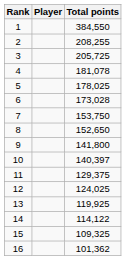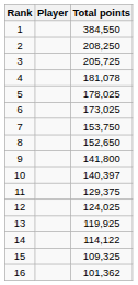 <table class="wikitable" style="font-size: 85%">
 <tr>
 <th>Rank</th>
 <th>Player</th>
 <th>Total points</th>
 </tr>
 <tr>
 <td align="center">1</td>
 <td></td>
 <td align="center">384,550</td>
 </tr>
 <tr>
 <td align="center">2</td>
 <td></td>
-<td align="center">208,255</td>
+<td align="center">208,250</td>
 </tr>
 <tr>
 <td align="center">3</td>
 <td></td>
 <td align="center">205,725</td>
 </tr>
 <tr>
 <td align="center">4</td>
 <td></td>
 <td align="center">181,078</td>
 </tr>
 <tr>
 <td align="center">5</td>
 <td></td>
 <td align="center">178,025</td>
 </tr>
 <tr>
 <td align="center">6</td>
 <td></td>
-<td align="center">173,028</td>
+<td align="center">173,025</td>
 </tr>
 <tr>
 <td align="center">7</td>
 <td></td>
 <td align="center">153,750</td>
 </tr>
 <tr>
 <td align="center">8</td>
 <td></td>
 <td align="center">152,650</td>
 </tr>
 <tr>
 <td align="center">9</td>
 <td></td>
 <td align="center">141,800</td>
 </tr>
 <tr>
 <td align="center">10</td>
 <td></td>
 <td align="center">140,397</td>
 </tr>
 <tr>
 <td align="center">11</td>
 <td></td>
 <td align="center">129,375</td>
 </tr>
 <tr>
 <td align="center">12</td>
 <td></td>
 <td align="center">124,025</td>
 </tr>
 <tr>
 <td align="center">13</td>
 <td></td>
 <td align="center">119,925</td>
 </tr>
 <tr>
 <td align="center">14</td>
 <td></td>
 <td align="center">114,122</td>
 </tr>
 <tr>
 <td align="center">15</td>
 <td></td>
 <td align="center">109,325</td>
 </tr>
 <tr>
 <td align="center">16</td>
 <td></td>
 <td align="center">101,362</td>
 </tr>
 </table>
